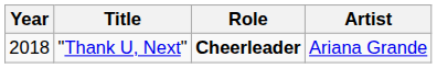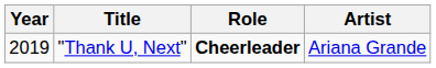 <table class="wikitable sortable plainrowheaders">
 <tr>
 <th scope="col">Year</th>
 <th>Title</th>
 <th>Role</th>
 <th>Artist</th>
 </tr>
 <tr>
-<td scope="row">2018</td>
+<td scope="row">2019</td>
 <td>"<a href='#'>Thank U, Next</a>"</td>
 <td><strong>Cheerleader</strong></td>
 <td><a href='#'>Ariana Grande</a></td>
 </tr>
 </table>
